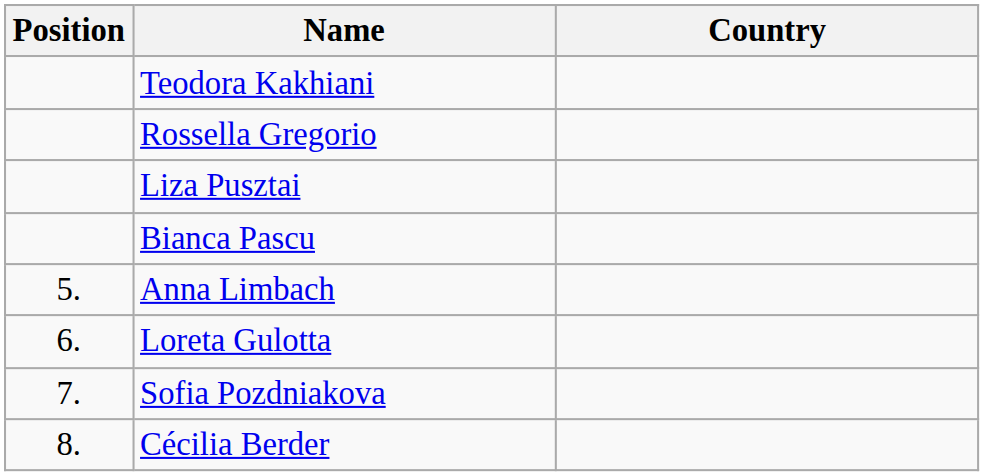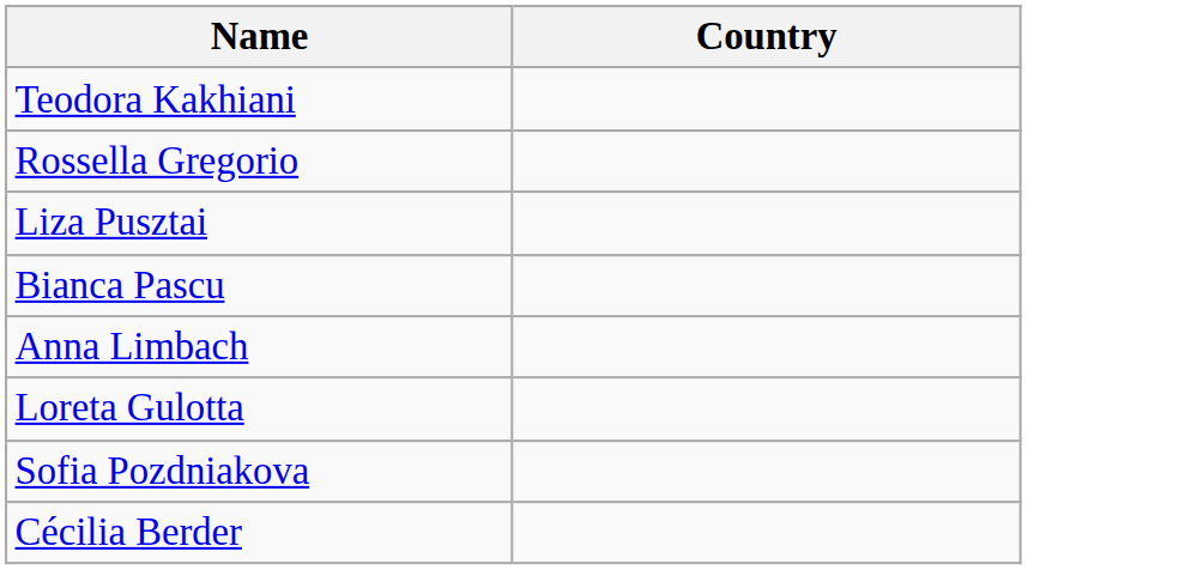 <table class="wikitable">
 <tr>
-<th width="20">Position</th>
 <th width="200">Name</th>
 <th width="200">Country</th>
 </tr>
 <tr>
-<td align="center"></td>
 <td><a href='#'>Teodora Kakhiani</a></td>
 <td></td>
 </tr>
 <tr>
-<td align="center"></td>
 <td><a href='#'>Rossella Gregorio</a></td>
 <td></td>
 </tr>
 <tr>
-<td align="center"></td>
 <td><a href='#'>Liza Pusztai</a></td>
 <td></td>
 </tr>
 <tr>
-<td align="center"></td>
 <td><a href='#'>Bianca Pascu</a></td>
 <td></td>
 </tr>
 <tr>
-<td align="center">5.</td>
 <td><a href='#'>Anna Limbach</a></td>
 <td></td>
 </tr>
 <tr>
-<td align="center">6.</td>
 <td><a href='#'>Loreta Gulotta</a></td>
 <td></td>
 </tr>
 <tr>
-<td align="center">7.</td>
 <td><a href='#'>Sofia Pozdniakova</a></td>
 <td></td>
 </tr>
 <tr>
-<td align="center">8.</td>
 <td><a href='#'>Cécilia Berder</a></td>
 <td></td>
 </tr>
 </table>
